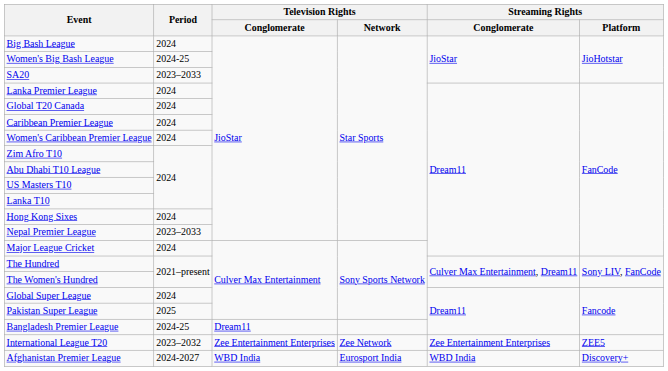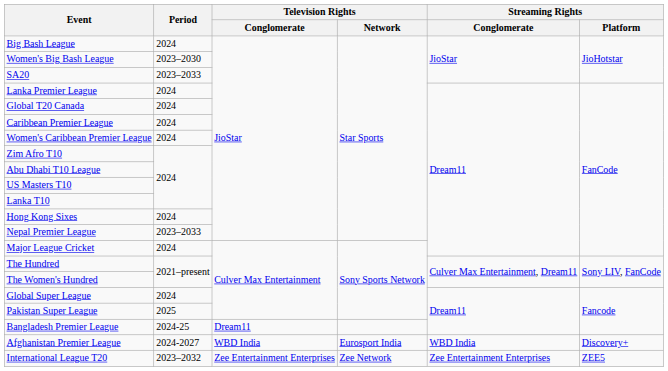 <table class="wikitable">
 <tr>
 <th rowspan="2">Event</th>
 <th rowspan="2">Period</th>
 <th colspan="2">Television Rights</th>
 <th colspan="2">Streaming Rights</th>
 </tr>
 <tr>
 <th>Conglomerate</th>
 <th>Network</th>
 <th>Conglomerate</th>
 <th>Platform</th>
 </tr>
 <tr>
 <td><a href='#'>Big Bash League</a></td>
 <td>2024</td>
 <td rowspan="13"><a href='#'>JioStar</a></td>
 <td rowspan="13"><a href='#'>Star Sports</a></td>
 <td rowspan="3"><a href='#'>JioStar</a></td>
 <td rowspan="3"><a href='#'>JioHotstar</a></td>
 </tr>
 <tr>
 <td><a href='#'>Women's Big Bash League</a></td>
-<td>2024-25</td>
+<td>2023–2030</td>
 </tr>
 <tr>
 <td><a href='#'>SA20</a></td>
 <td>2023–2033</td>
 </tr>
 <tr>
 <td><a href='#'>Lanka Premier League</a></td>
 <td>2024</td>
 <td rowspan="11"><a href='#'>Dream11</a></td>
 <td rowspan="11"><a href='#'>FanCode</a></td>
 </tr>
 <tr>
 <td><a href='#'>Global T20 Canada</a></td>
 <td>2024</td>
 </tr>
 <tr>
 <td><a href='#'>Caribbean Premier League</a></td>
 <td>2024</td>
 </tr>
 <tr>
 <td><a href='#'>Women's Caribbean Premier League</a></td>
 <td>2024</td>
 </tr>
 <tr>
 <td><a href='#'>Zim Afro T10</a></td>
 <td rowspan="4">2024</td>
 </tr>
 <tr>
 <td><a href='#'>Abu Dhabi T10 League</a></td>
 </tr>
 <tr>
 <td><a href='#'>US Masters T10</a></td>
 </tr>
 <tr>
 <td><a href='#'>Lanka T10</a></td>
 </tr>
 <tr>
 <td><a href='#'>Hong Kong Sixes</a></td>
 <td>2024</td>
 </tr>
 <tr>
 <td><a href='#'>Nepal Premier League</a></td>
 <td>2023–2033</td>
 </tr>
 <tr>
 <td><a href='#'>Major League Cricket</a></td>
 <td>2024</td>
 <td rowspan="5"><a href='#'>Culver Max Entertainment</a></td>
 <td rowspan="5"><a href='#'>Sony Sports Network</a></td>
 </tr>
 <tr>
 <td><a href='#'>The Hundred</a></td>
 <td rowspan="2">2021–present</td>
 <td rowspan="2"><a href='#'>Culver Max Entertainment</a>, <a href='#'>Dream11</a></td>
 <td rowspan="2"><a href='#'>Sony LIV</a>, <a href='#'>FanCode</a></td>
 </tr>
 <tr>
 <td><a href='#'>The Women's Hundred</a></td>
 </tr>
 <tr>
 <td><a href='#'>Global Super League</a></td>
 <td>2024</td>
 <td rowspan="3"><a href='#'>Dream11</a></td>
 <td rowspan="3"><a href='#'>Fancode</a></td>
 </tr>
 <tr>
 <td><a href='#'>Pakistan Super League</a></td>
 <td>2025</td>
 </tr>
 <tr>
 <td><a href='#'>Bangladesh Premier League</a></td>
 <td>2024-25</td>
 <td><a href='#'>Dream11</a></td>
 <td></td>
 </tr>
 <tr>
+<td><a href='#'>Afghanistan Premier League</a></td>
+<td>2024-2027</td>
+<td><a href='#'>WBD India</a></td>
+<td><a href='#'>Eurosport India</a></td>
+<td><a href='#'>WBD India</a></td>
+<td><a href='#'>Discovery+</a></td>
+</tr>
+<tr>
 <td><a href='#'>International League T20</a></td>
 <td>2023–2032</td>
 <td><a href='#'>Zee Entertainment Enterprises</a></td>
 <td><a href='#'>Zee Network</a></td>
 <td><a href='#'>Zee Entertainment Enterprises</a></td>
 <td><a href='#'>ZEE5</a></td>
 </tr>
-<tr>
-<td><a href='#'>Afghanistan Premier League</a></td>
-<td>2024-2027</td>
-<td><a href='#'>WBD India</a></td>
-<td><a href='#'>Eurosport India</a></td>
-<td><a href='#'>WBD India</a></td>
-<td><a href='#'>Discovery+</a></td>
-</tr>
 </table>
